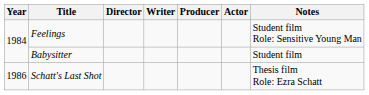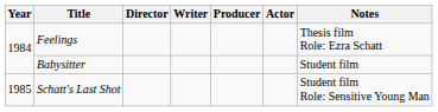 <table class="wikitable unsortable">
 <tr>
 <th>Year</th>
 <th>Title</th>
 <th>Director</th>
 <th>Writer</th>
 <th>Producer</th>
 <th>Actor</th>
 <th>Notes</th>
 </tr>
 <tr>
 <td rowspan="2">1984</td>
 <td><em>Feelings</em></td>
 <td></td>
 <td></td>
 <td></td>
 <td></td>
-<td>Student film<br>Role: Sensitive Young Man</td>
+<td>Thesis film<br>Role: Ezra Schatt</td>
 </tr>
 <tr>
 <td><em>Babysitter</em></td>
 <td></td>
 <td></td>
 <td></td>
 <td></td>
 <td>Student film</td>
 </tr>
 <tr>
-<td>1986</td>
+<td>1985</td>
 <td><em>Schatt's Last Shot</em></td>
 <td></td>
 <td></td>
 <td></td>
 <td></td>
-<td>Thesis film<br>Role: Ezra Schatt</td>
+<td>Student film<br>Role: Sensitive Young Man</td>
 </tr>
 </table>
